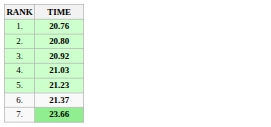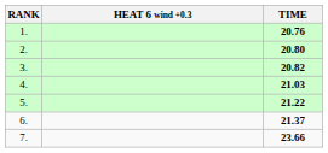 <table class="wikitable" style="border-collapse: collapse; font-size: 90%;">
 <tr>
 <th>RANK</th>
+<th style="width: 20em">HEAT 6 <small>wind +0.3</small></th>
 <th style="width: 5em">TIME</th>
 </tr>
 <tr style="background:#ccffcc;">
 <td align="center">1.</td>
+<td></td>
 <td align="center"><strong>20.76</strong></td>
 </tr>
 <tr style="background:#ccffcc;">
 <td align="center">2.</td>
+<td></td>
 <td align="center"><strong>20.80</strong></td>
 </tr>
 <tr style="background:#ccffcc;">
 <td align="center">3.</td>
-<td align="center"><strong>20.92</strong></td>
+<td></td>
+<td align="center"><strong>20.82</strong></td>
 </tr>
 <tr style="background:#ccffcc;">
 <td align="center">4.</td>
+<td></td>
 <td align="center"><strong>21.03</strong></td>
 </tr>
 <tr style="background:#ccffcc;">
 <td align="center">5.</td>
-<td align="center"><strong>21.23</strong></td>
+<td></td>
+<td align="center"><strong>21.22</strong></td>
 </tr>
 <tr>
 <td align="center">6.</td>
+<td></td>
 <td align="center"><strong>21.37</strong></td>
 </tr>
 <tr>
 <td align="center">7.</td>
-<td align="center" style="background: lightgreen;"><strong>23.66</strong></td>
+<td></td>
+<td align="center"><strong>23.66</strong></td>
 </tr>
 </table>
